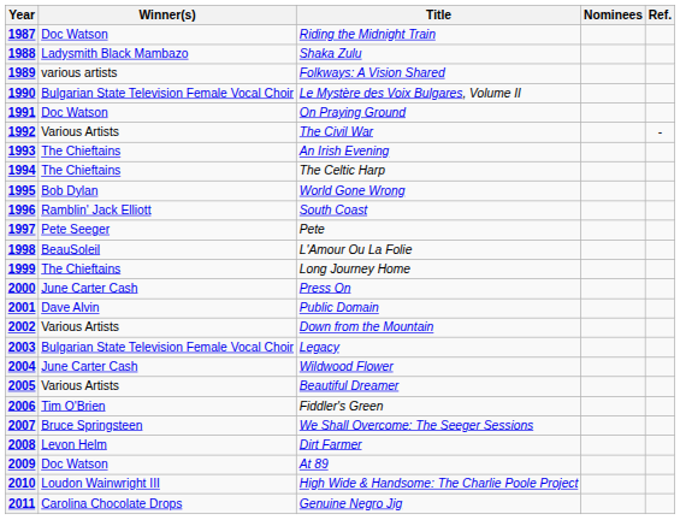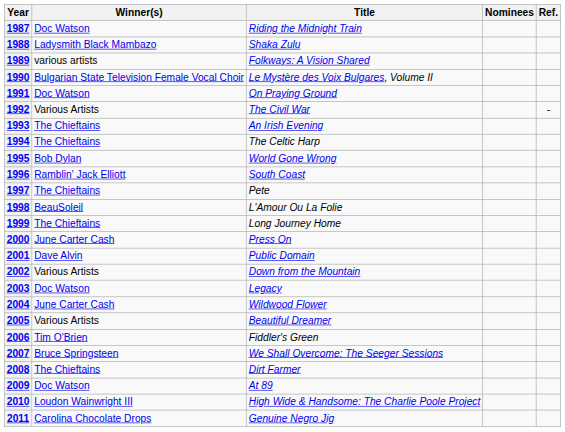 <table class="wikitable sortable">
 <tr>
 <th scope="col">Year</th>
 <th scope="col">Winner(s)</th>
 <th scope="col">Title</th>
 <th scope="col" class="unsortable">Nominees</th>
 <th scope="col" class="unsortable">Ref.</th>
 </tr>
 <tr>
 <th scope="row" align="center"><a href='#'>1987</a></th>
 <td><a href='#'>Doc Watson</a></td>
 <td><em><a href='#'>Riding the Midnight Train</a></em></td>
 <td></td>
 <td align="center"></td>
 </tr>
 <tr>
 <th scope="row" align="center"><a href='#'>1988</a></th>
 <td><a href='#'>Ladysmith Black Mambazo</a></td>
 <td><em><a href='#'>Shaka Zulu</a></em></td>
 <td></td>
 <td align="center"></td>
 </tr>
 <tr>
 <th scope="row" align="center"><a href='#'>1989</a></th>
 <td>various artists</td>
 <td><em><a href='#'>Folkways: A Vision Shared</a></em></td>
 <td></td>
 <td align="center"></td>
 </tr>
 <tr>
 <th scope="row" align="center"><a href='#'>1990</a></th>
 <td><a href='#'>Bulgarian State Television Female Vocal Choir</a></td>
 <td><em><a href='#'>Le Mystère des Voix Bulgares</a>, Volume II</em></td>
 <td></td>
 <td align="center"></td>
 </tr>
 <tr>
 <th scope="row" align="center"><a href='#'>1991</a></th>
 <td><a href='#'>Doc Watson</a></td>
 <td><em><a href='#'>On Praying Ground</a></em></td>
 <td></td>
 <td align="center"></td>
 </tr>
 <tr>
 <th scope="row" align="center"><a href='#'>1992</a></th>
 <td>Various Artists</td>
 <td><em><a href='#'>The Civil War</a></em></td>
 <td></td>
 <td align="center">-</td>
 </tr>
 <tr>
 <th scope="row" align="center"><a href='#'>1993</a></th>
 <td><a href='#'>The Chieftains</a></td>
 <td><em><a href='#'>An Irish Evening</a></em></td>
 <td></td>
 <td align="center"></td>
 </tr>
 <tr>
 <th scope="row" align="center"><a href='#'>1994</a></th>
 <td><a href='#'>The Chieftains</a></td>
 <td><em>The Celtic Harp</em></td>
 <td></td>
 <td align="center"></td>
 </tr>
 <tr>
 <th scope="row" align="center"><a href='#'>1995</a></th>
 <td><a href='#'>Bob Dylan</a></td>
 <td><em><a href='#'>World Gone Wrong</a></em></td>
 <td></td>
 <td align="center"></td>
 </tr>
 <tr>
 <th scope="row" align="center"><a href='#'>1996</a></th>
 <td><a href='#'>Ramblin' Jack Elliott</a></td>
 <td><em><a href='#'>South Coast</a></em></td>
 <td></td>
 <td align="center"></td>
 </tr>
 <tr>
 <th scope="row" align="center"><a href='#'>1997</a></th>
-<td><a href='#'>Pete Seeger</a></td>
+<td><a href='#'>The Chieftains</a></td>
 <td><em>Pete</em></td>
 <td></td>
 <td align="center"></td>
 </tr>
 <tr>
 <th scope="row" align="center"><a href='#'>1998</a></th>
 <td><a href='#'>BeauSoleil</a></td>
 <td><em>L'Amour Ou La Folie</em></td>
 <td></td>
 <td align="center"></td>
 </tr>
 <tr>
 <th scope="row" align="center"><a href='#'>1999</a></th>
 <td><a href='#'>The Chieftains</a></td>
 <td><em>Long Journey Home</em></td>
 <td></td>
 <td align="center"></td>
 </tr>
 <tr>
 <th scope="row" align="center"><a href='#'>2000</a></th>
 <td><a href='#'>June Carter Cash</a></td>
 <td><em><a href='#'>Press On</a></em></td>
 <td></td>
 <td align="center"></td>
 </tr>
 <tr>
 <th scope="row" align="center"><a href='#'>2001</a></th>
 <td><a href='#'>Dave Alvin</a></td>
 <td><em><a href='#'>Public Domain</a></em></td>
 <td></td>
 <td align="center"></td>
 </tr>
 <tr>
 <th scope="row" align="center"><a href='#'>2002</a></th>
 <td>Various Artists</td>
 <td><em><a href='#'>Down from the Mountain</a></em></td>
 <td></td>
 <td align="center"></td>
 </tr>
 <tr>
 <th scope="row" align="center"><a href='#'>2003</a></th>
-<td><a href='#'>Bulgarian State Television Female Vocal Choir</a></td>
+<td><a href='#'>Doc Watson</a></td>
 <td><em><a href='#'>Legacy</a></em></td>
 <td></td>
 <td align="center"></td>
 </tr>
 <tr>
 <th scope="row" align="center"><a href='#'>2004</a></th>
 <td><a href='#'>June Carter Cash</a></td>
 <td><em><a href='#'>Wildwood Flower</a></em></td>
 <td></td>
 <td align="center"></td>
 </tr>
 <tr>
 <th scope="row" align="center"><a href='#'>2005</a></th>
 <td>Various Artists</td>
 <td><em><a href='#'>Beautiful Dreamer</a></em></td>
 <td></td>
 <td align="center"></td>
 </tr>
 <tr>
 <th scope="row" align="center"><a href='#'>2006</a></th>
 <td><a href='#'>Tim O'Brien</a></td>
 <td><em>Fiddler's Green</em></td>
 <td></td>
 <td align="center"></td>
 </tr>
 <tr>
 <th scope="row" align="center"><a href='#'>2007</a></th>
 <td><a href='#'>Bruce Springsteen</a></td>
 <td><em><a href='#'>We Shall Overcome: The Seeger Sessions</a></em></td>
 <td></td>
 <td align="center"></td>
 </tr>
 <tr>
 <th scope="row" align="center"><a href='#'>2008</a></th>
-<td><a href='#'>Levon Helm</a></td>
+<td><a href='#'>The Chieftains</a></td>
 <td><em><a href='#'>Dirt Farmer</a></em></td>
 <td></td>
 <td align="center"></td>
 </tr>
 <tr>
 <th scope="row" align="center"><a href='#'>2009</a></th>
 <td><a href='#'>Doc Watson</a></td>
 <td><em><a href='#'>At 89</a></em></td>
 <td></td>
 <td align="center"></td>
 </tr>
 <tr>
 <th scope="row" align="center"><a href='#'>2010</a></th>
 <td><a href='#'>Loudon Wainwright III</a></td>
 <td><em><a href='#'>High Wide & Handsome: The Charlie Poole Project</a></em></td>
 <td></td>
 <td align="center"></td>
 </tr>
 <tr>
 <th scope="row" align="center"><a href='#'>2011</a></th>
 <td><a href='#'>Carolina Chocolate Drops</a></td>
 <td><em><a href='#'>Genuine Negro Jig</a></em></td>
 <td></td>
 <td align="center"></td>
 </tr>
 </table>
